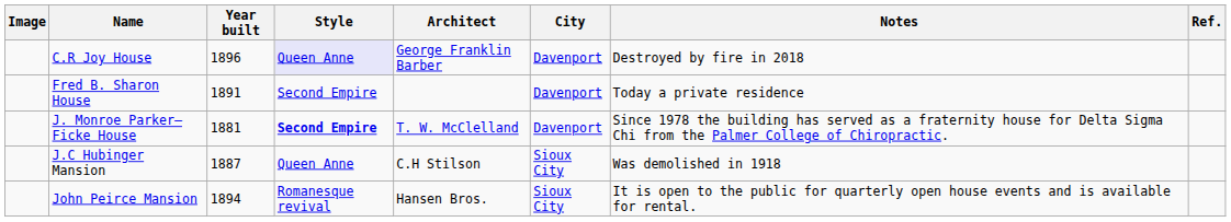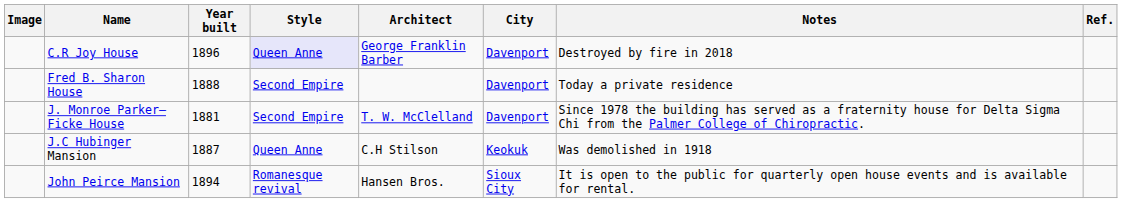 <table class="wikitable">
 <tr>
 <th>Image</th>
 <th>Name</th>
 <th>Year built</th>
 <th>Style</th>
 <th>Architect</th>
 <th>City</th>
 <th>Notes</th>
 <th>Ref.</th>
 </tr>
 <tr>
 <td></td>
 <td><a href='#'>C.R Joy House</a></td>
 <td>1896</td>
 <td style="background: lavender;"><a href='#'>Queen Anne</a></td>
 <td><a href='#'>George Franklin Barber</a></td>
 <td><a href='#'>Davenport</a></td>
 <td>Destroyed by fire in 2018</td>
 <td></td>
 </tr>
 <tr>
 <td></td>
 <td><a href='#'>Fred B. Sharon House</a></td>
-<td>1891</td>
+<td>1888</td>
 <td><a href='#'>Second Empire</a></td>
 <td></td>
 <td><a href='#'>Davenport</a></td>
 <td>Today a private residence</td>
 <td></td>
 </tr>
 <tr>
 <td></td>
 <td><a href='#'>J. Monroe Parker–Ficke House</a></td>
 <td>1881</td>
-<td><strong><a href='#'>Second Empire</a></strong></td>
+<td><a href='#'>Second Empire</a></td>
 <td><a href='#'>T. W. McClelland</a></td>
 <td><a href='#'>Davenport</a></td>
 <td>Since 1978 the building has served as a fraternity house for Delta Sigma Chi from the <a href='#'>Palmer College of Chiropractic</a>.</td>
 <td></td>
 </tr>
 <tr>
 <td></td>
 <td><a href='#'>J.C Hubinger</a> Mansion</td>
 <td>1887</td>
 <td><a href='#'>Queen Anne</a></td>
 <td>C.H Stilson</td>
-<td><a href='#'>Sioux City</a></td>
+<td><a href='#'>Keokuk</a></td>
 <td>Was demolished in 1918</td>
 <td></td>
 </tr>
 <tr>
 <td></td>
 <td><a href='#'>John Peirce Mansion</a></td>
 <td>1894</td>
 <td><a href='#'>Romanesque revival</a></td>
 <td>Hansen Bros.</td>
 <td><a href='#'>Sioux City</a></td>
 <td>It is open to the public for quarterly open house events and is available for rental.</td>
 <td></td>
 </tr>
 </table>
